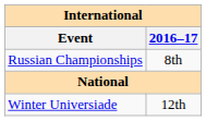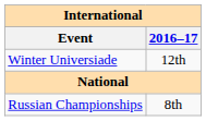 <table class="wikitable" style="text-align:center">
 <tr>
 <th style="background-color: #ffdead; " colspan=2 align=center>International</th>
 </tr>
 <tr>
 <th>Event</th>
 <th><a href='#'>2016–17</a></th>
 </tr>
 <tr>
-<td align=left><a href='#'>Russian Championships</a></td>
-<td>8th</td>
+<td align=left><a href='#'>Winter Universiade</a></td>
+<td>12th</td>
 </tr>
 <tr>
 <th style="background-color: #ffdead; " colspan=2 align=center>National</th>
 </tr>
 <tr>
-<td align=left><a href='#'>Winter Universiade</a></td>
-<td>12th</td>
+<td align=left><a href='#'>Russian Championships</a></td>
+<td>8th</td>
 </tr>
 </table>
